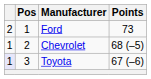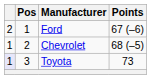 <table class="wikitable" style="font-size: 95%">
 <tr>
 <th></th>
 <th>Pos</th>
 <th>Manufacturer</th>
 <th>Points</th>
 </tr>
 <tr>
 <td align="left"> 2</td>
 <td style="text-align:center;">1</td>
 <td><a href='#'>Ford</a></td>
-<td style="text-align:center;">73</td>
+<td style="text-align:center;">67 (–6)</td>
 </tr>
 <tr>
 <td align="left"> 1</td>
 <td style="text-align:center;">2</td>
 <td><a href='#'>Chevrolet</a></td>
 <td style="text-align:center;">68 (–5)</td>
 </tr>
 <tr>
 <td align="left" style="background: lavender;"> 1</td>
 <td style="text-align:center;">3</td>
 <td><a href='#'>Toyota</a></td>
-<td style="text-align:center;">67 (–6)</td>
+<td style="text-align:center;">73</td>
 </tr>
 <tr class="sortbottom">
 <th colspan="9"></th>
 </tr>
 </table>
